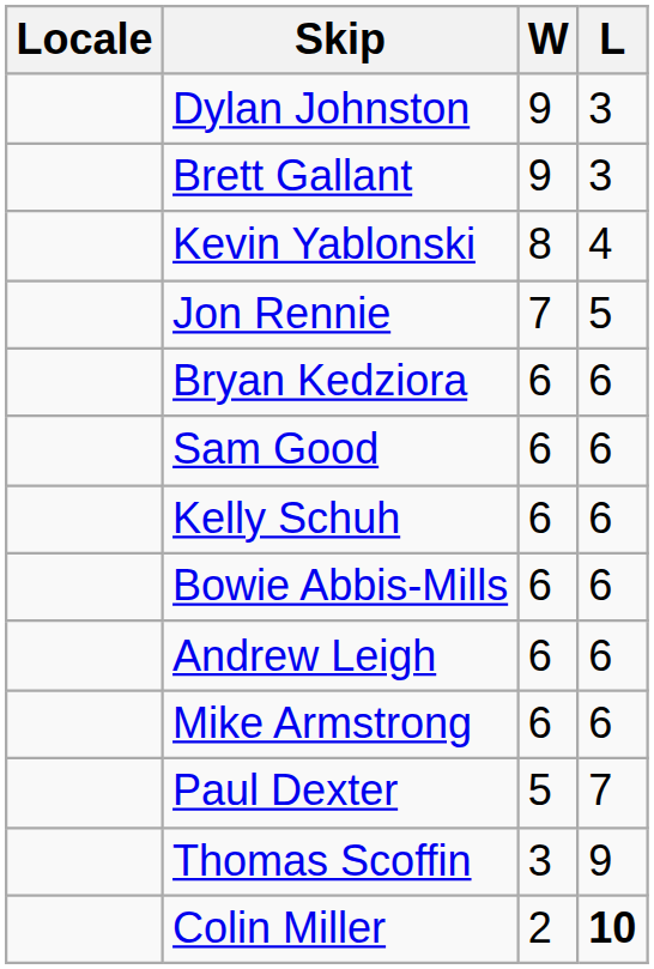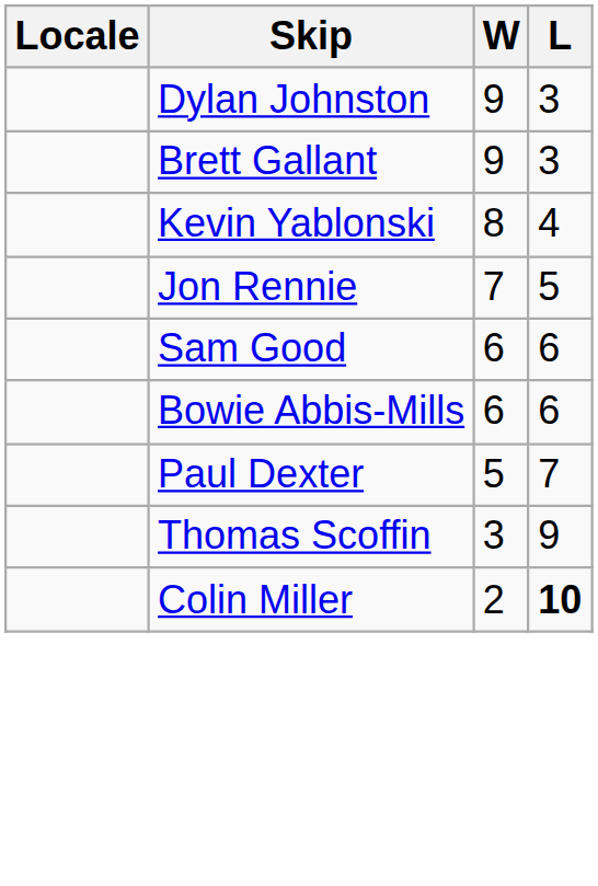 <table class="wikitable" border="1">
 <tr>
 <th>Locale</th>
 <th>Skip</th>
 <th>W</th>
 <th>L</th>
 </tr>
 <tr>
 <td></td>
 <td><a href='#'>Dylan Johnston</a></td>
 <td>9</td>
 <td>3</td>
 </tr>
 <tr>
 <td></td>
 <td><a href='#'>Brett Gallant</a></td>
 <td>9</td>
 <td>3</td>
 </tr>
 <tr>
 <td></td>
 <td><a href='#'>Kevin Yablonski</a></td>
 <td>8</td>
 <td>4</td>
 </tr>
 <tr>
 <td></td>
 <td><a href='#'>Jon Rennie</a></td>
 <td>7</td>
 <td>5</td>
 </tr>
 <tr>
 <td></td>
-<td><a href='#'>Bryan Kedziora</a></td>
-<td>6</td>
-<td>6</td>
-</tr>
-<tr>
-<td></td>
 <td><a href='#'>Sam Good</a></td>
 <td>6</td>
 <td>6</td>
 </tr>
 <tr>
 <td></td>
-<td><a href='#'>Kelly Schuh</a></td>
-<td>6</td>
-<td>6</td>
-</tr>
-<tr>
-<td></td>
 <td><a href='#'>Bowie Abbis-Mills</a></td>
-<td>6</td>
-<td>6</td>
-</tr>
-<tr>
-<td></td>
-<td><a href='#'>Andrew Leigh</a></td>
-<td>6</td>
-<td>6</td>
-</tr>
-<tr>
-<td></td>
-<td><a href='#'>Mike Armstrong</a></td>
 <td>6</td>
 <td>6</td>
 </tr>
 <tr>
 <td></td>
 <td><a href='#'>Paul Dexter</a></td>
 <td>5</td>
 <td>7</td>
 </tr>
 <tr>
 <td></td>
 <td><a href='#'>Thomas Scoffin</a></td>
 <td>3</td>
 <td>9</td>
 </tr>
 <tr>
 <td></td>
 <td><a href='#'>Colin Miller</a></td>
 <td>2</td>
 <td><strong>10</strong></td>
 </tr>
 </table>
